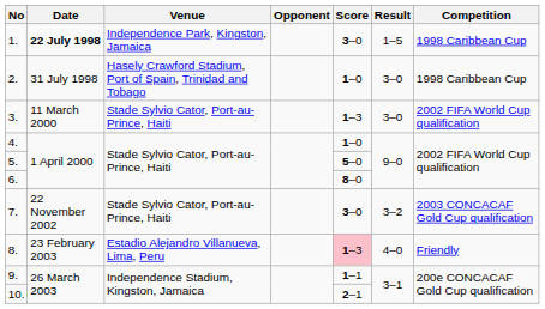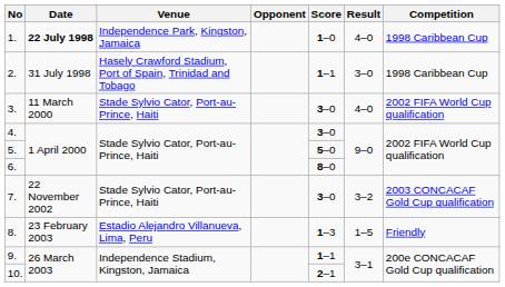 <table class="wikitable" style="font-size:85%;">
 <tr>
 <th>No</th>
 <th>Date</th>
 <th>Venue</th>
 <th>Opponent</th>
 <th>Score</th>
 <th>Result</th>
 <th>Competition</th>
 </tr>
 <tr>
 <td>1.</td>
 <td><strong>22 July 1998</strong></td>
 <td><a href='#'>Independence Park</a>, <a href='#'>Kingston</a>, <a href='#'>Jamaica</a></td>
 <td></td>
-<td align=center><strong>3</strong>–0</td>
-<td align=center>1–5</td>
+<td align=center><strong>1</strong>–0</td>
+<td align=center>4–0</td>
 <td><a href='#'>1998 Caribbean Cup</a></td>
 </tr>
 <tr>
 <td>2.</td>
 <td>31 July 1998</td>
 <td><a href='#'>Hasely Crawford Stadium</a>, <a href='#'>Port of Spain</a>, <a href='#'>Trinidad and Tobago</a></td>
 <td></td>
-<td align=center><strong>1</strong>–0</td>
+<td align=center><strong>1</strong>–1</td>
 <td align=center>3–0</td>
 <td>1998 Caribbean Cup</td>
 </tr>
 <tr>
 <td>3.</td>
 <td>11 March 2000</td>
 <td><a href='#'>Stade Sylvio Cator</a>, <a href='#'>Port-au-Prince</a>, <a href='#'>Haiti</a></td>
 <td></td>
-<td align=center><strong>1</strong>–3</td>
-<td align=center>3–0</td>
+<td align=center><strong>3</strong>–0</td>
+<td align=center>4–0</td>
 <td><a href='#'>2002 FIFA World Cup qualification</a></td>
 </tr>
 <tr>
 <td>4.</td>
 <td rowspan="3">1 April 2000</td>
 <td rowspan="3">Stade Sylvio Cator, Port-au-Prince, Haiti</td>
 <td rowspan="3"></td>
-<td align=center><strong>1</strong>–0</td>
+<td align=center><strong>3</strong>–0</td>
 <td rowspan="3" style="text-align:center">9–0</td>
 <td rowspan="3">2002 FIFA World Cup qualification</td>
 </tr>
 <tr>
 <td>5.</td>
 <td align=center><strong>5</strong>–0</td>
 </tr>
 <tr>
 <td>6.</td>
 <td align=center><strong>8</strong>–0</td>
 </tr>
 <tr>
 <td>7.</td>
 <td>22 November 2002</td>
 <td>Stade Sylvio Cator, Port-au-Prince, Haiti</td>
 <td></td>
 <td align=center><strong>3</strong>–0</td>
 <td align=center>3–2</td>
 <td><a href='#'>2003 CONCACAF Gold Cup qualification</a></td>
 </tr>
 <tr>
 <td>8.</td>
 <td>23 February 2003</td>
 <td><a href='#'>Estadio Alejandro Villanueva</a>, <a href='#'>Lima</a>, <a href='#'>Peru</a></td>
 <td></td>
-<td align=center style="background: pink;"><strong>1</strong>–3</td>
-<td align=center>4–0</td>
+<td align=center><strong>1</strong>–3</td>
+<td align=center>1–5</td>
 <td><a href='#'>Friendly</a></td>
 </tr>
 <tr>
 <td>9.</td>
 <td rowspan="2">26 March 2003</td>
 <td rowspan="2">Independence Stadium, Kingston, Jamaica</td>
 <td rowspan="2"></td>
 <td align=center><strong>1</strong>–1</td>
 <td rowspan="2" style="text-align:center">3–1</td>
 <td rowspan="2">200e CONCACAF Gold Cup qualification</td>
 </tr>
 <tr>
 <td>10.</td>
 <td align=center><strong>2</strong>–1</td>
 </tr>
 </table>
